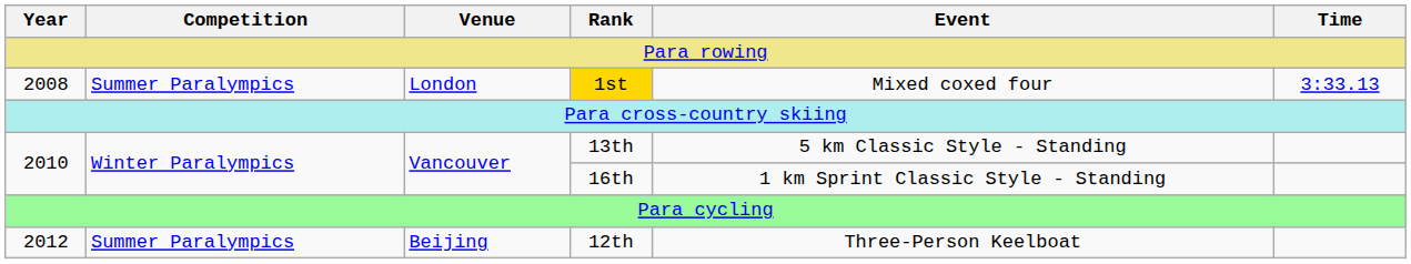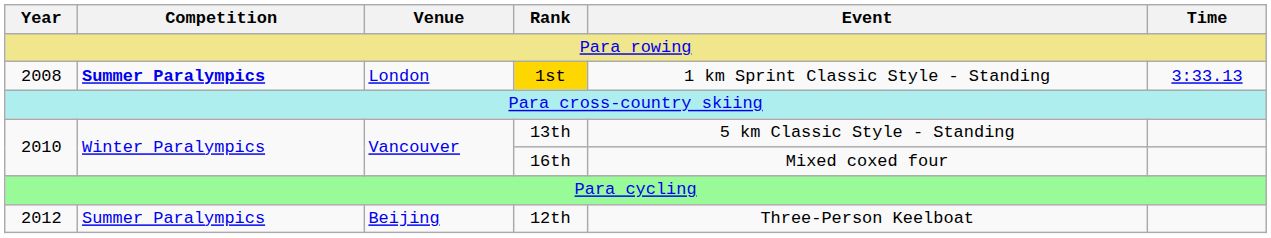 <table class="wikitable" width=55% style="font-size:90%; text-align:center;">
 <tr>
 <th>Year</th>
 <th>Competition</th>
 <th>Venue</th>
 <th>Rank</th>
 <th>Event</th>
 <th>Time</th>
 </tr>
 <tr>
 <td bgcolor=Khaki colspan=13><a href='#'>Para rowing</a></td>
 </tr>
 <tr>
 <td>2008</td>
-<td align=left><a href='#'>Summer Paralympics</a></td>
+<td align=left><strong><a href='#'>Summer Paralympics</a></strong></td>
 <td align=left> <a href='#'>London</a></td>
 <td bgcolor=gold>1st</td>
-<td>Mixed coxed four</td>
+<td>1 km Sprint Classic Style - Standing</td>
 <td><a href='#'>3:33.13</a></td>
 </tr>
 <tr>
 <td bgcolor=PaleTurquoise colspan=13><a href='#'>Para cross-country skiing</a></td>
 </tr>
 <tr>
 <td rowspan=2>2010</td>
 <td rowspan=2 align=left><a href='#'>Winter Paralympics</a></td>
 <td rowspan=2 align=left> <a href='#'>Vancouver</a></td>
 <td>13th</td>
 <td>5 km Classic Style - Standing</td>
 <td></td>
 </tr>
 <tr>
 <td>16th</td>
-<td>1 km Sprint Classic Style - Standing</td>
+<td>Mixed coxed four</td>
 <td></td>
 </tr>
 <tr>
 <td bgcolor=PaleGreen colspan=13><a href='#'>Para cycling</a></td>
 </tr>
 <tr>
 <td>2012</td>
 <td align=left><a href='#'>Summer Paralympics</a></td>
 <td align=left> <a href='#'>Beijing</a></td>
 <td>12th</td>
 <td>Three-Person Keelboat</td>
 <td></td>
 </tr>
 </table>
